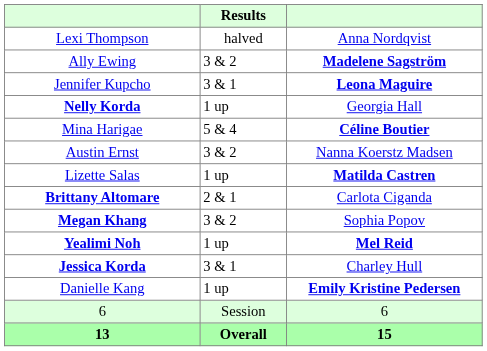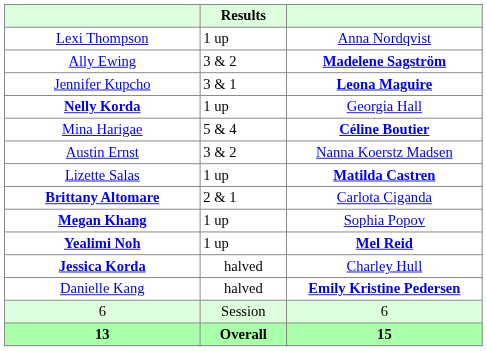 <table border="1" cellpadding="3" style="border-collapse: collapse; text-align:center;">
 <tr style="background:#dfd;">
 <th style="width:13em;"></th>
 <th style="width:5.5em;">Results</th>
 <th style="width:13em;"></th>
 </tr>
 <tr>
 <td><a href='#'>Lexi Thompson</a></td>
-<td>halved</td>
+<td align=left> 1 up</td>
 <td><a href='#'>Anna Nordqvist</a></td>
 </tr>
 <tr>
 <td><a href='#'>Ally Ewing</a></td>
 <td align=left> 3 & 2</td>
 <td><strong><a href='#'>Madelene Sagström</a></strong></td>
 </tr>
 <tr>
 <td><a href='#'>Jennifer Kupcho</a></td>
 <td align=left> 3 & 1</td>
 <td><strong><a href='#'>Leona Maguire</a></strong></td>
 </tr>
 <tr>
 <td><strong><a href='#'>Nelly Korda</a></strong></td>
 <td align=left> 1 up</td>
 <td><a href='#'>Georgia Hall</a></td>
 </tr>
 <tr>
 <td><a href='#'>Mina Harigae</a></td>
 <td align=left> 5 & 4</td>
 <td><strong><a href='#'>Céline Boutier</a></strong></td>
 </tr>
 <tr>
 <td><a href='#'>Austin Ernst</a></td>
 <td align=left> 3 & 2</td>
 <td><a href='#'>Nanna Koerstz Madsen</a></td>
 </tr>
 <tr>
 <td><a href='#'>Lizette Salas</a></td>
 <td align=left> 1 up</td>
 <td><strong><a href='#'>Matilda Castren</a></strong></td>
 </tr>
 <tr>
 <td><strong><a href='#'>Brittany Altomare</a></strong></td>
 <td align=left> 2 & 1</td>
 <td><a href='#'>Carlota Ciganda</a></td>
 </tr>
 <tr>
 <td><strong><a href='#'>Megan Khang</a></strong></td>
-<td align=left> 3 & 2</td>
+<td align=left> 1 up</td>
 <td><a href='#'>Sophia Popov</a></td>
 </tr>
 <tr>
 <td><strong><a href='#'>Yealimi Noh</a></strong></td>
 <td align=left> 1 up</td>
 <td><strong><a href='#'>Mel Reid</a></strong></td>
 </tr>
 <tr>
 <td><strong><a href='#'>Jessica Korda</a></strong></td>
-<td align=left> 3 & 1</td>
+<td>halved</td>
 <td><a href='#'>Charley Hull</a></td>
 </tr>
 <tr>
 <td><a href='#'>Danielle Kang</a></td>
-<td align=left> 1 up</td>
+<td>halved</td>
 <td><strong><a href='#'>Emily Kristine Pedersen</a></strong></td>
 </tr>
 <tr style="background:#dfd;">
 <td>6</td>
 <td>Session</td>
 <td>6</td>
 </tr>
 <tr style="background:#afa;">
 <th>13</th>
 <th>Overall</th>
 <th>15</th>
 </tr>
 </table>
